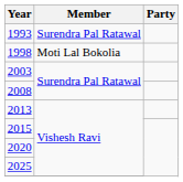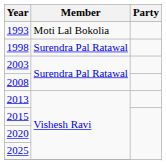 <table class="wikitable">
 <tr>
 <th>Year</th>
 <th>Member</th>
 <th colspan=2>Party</th>
 </tr>
 <tr>
 <td><a href='#'>1993</a></td>
-<td><a href='#'>Surendra Pal Ratawal</a></td>
+<td>Moti Lal Bokolia</td>
 <td></td>
 </tr>
 <tr>
 <td><a href='#'>1998</a></td>
-<td>Moti Lal Bokolia</td>
+<td><a href='#'>Surendra Pal Ratawal</a></td>
 <td></td>
 </tr>
 <tr>
 <td><a href='#'>2003</a></td>
 <td rowspan="2"><a href='#'>Surendra Pal Ratawal</a></td>
 <td></td>
 </tr>
 <tr>
 <td><a href='#'>2008</a></td>
 </tr>
 <tr>
 <td><a href='#'>2013</a></td>
 <td rowspan="4"><a href='#'>Vishesh Ravi</a></td>
 <td></td>
 </tr>
 <tr>
 <td><a href='#'>2015</a></td>
 </tr>
 <tr>
 <td><a href='#'>2020</a></td>
 </tr>
 <tr>
 <td><a href='#'>2025</a></td>
 </tr>
 <tr>
 </tr>
 </table>
